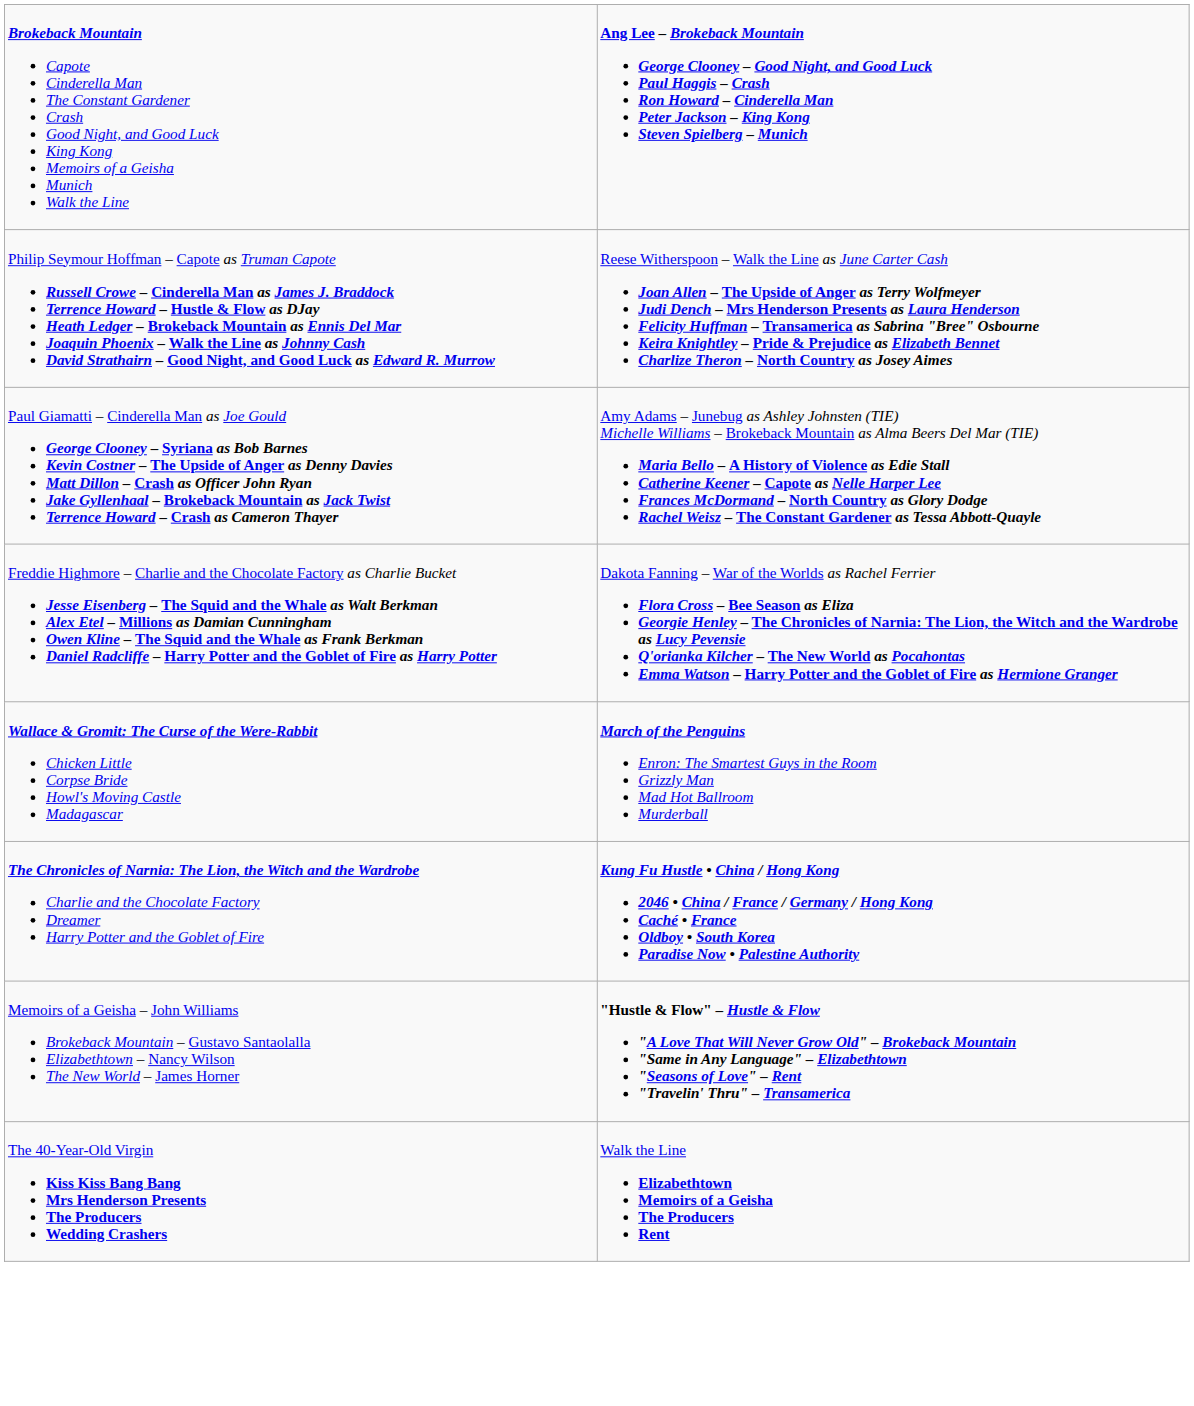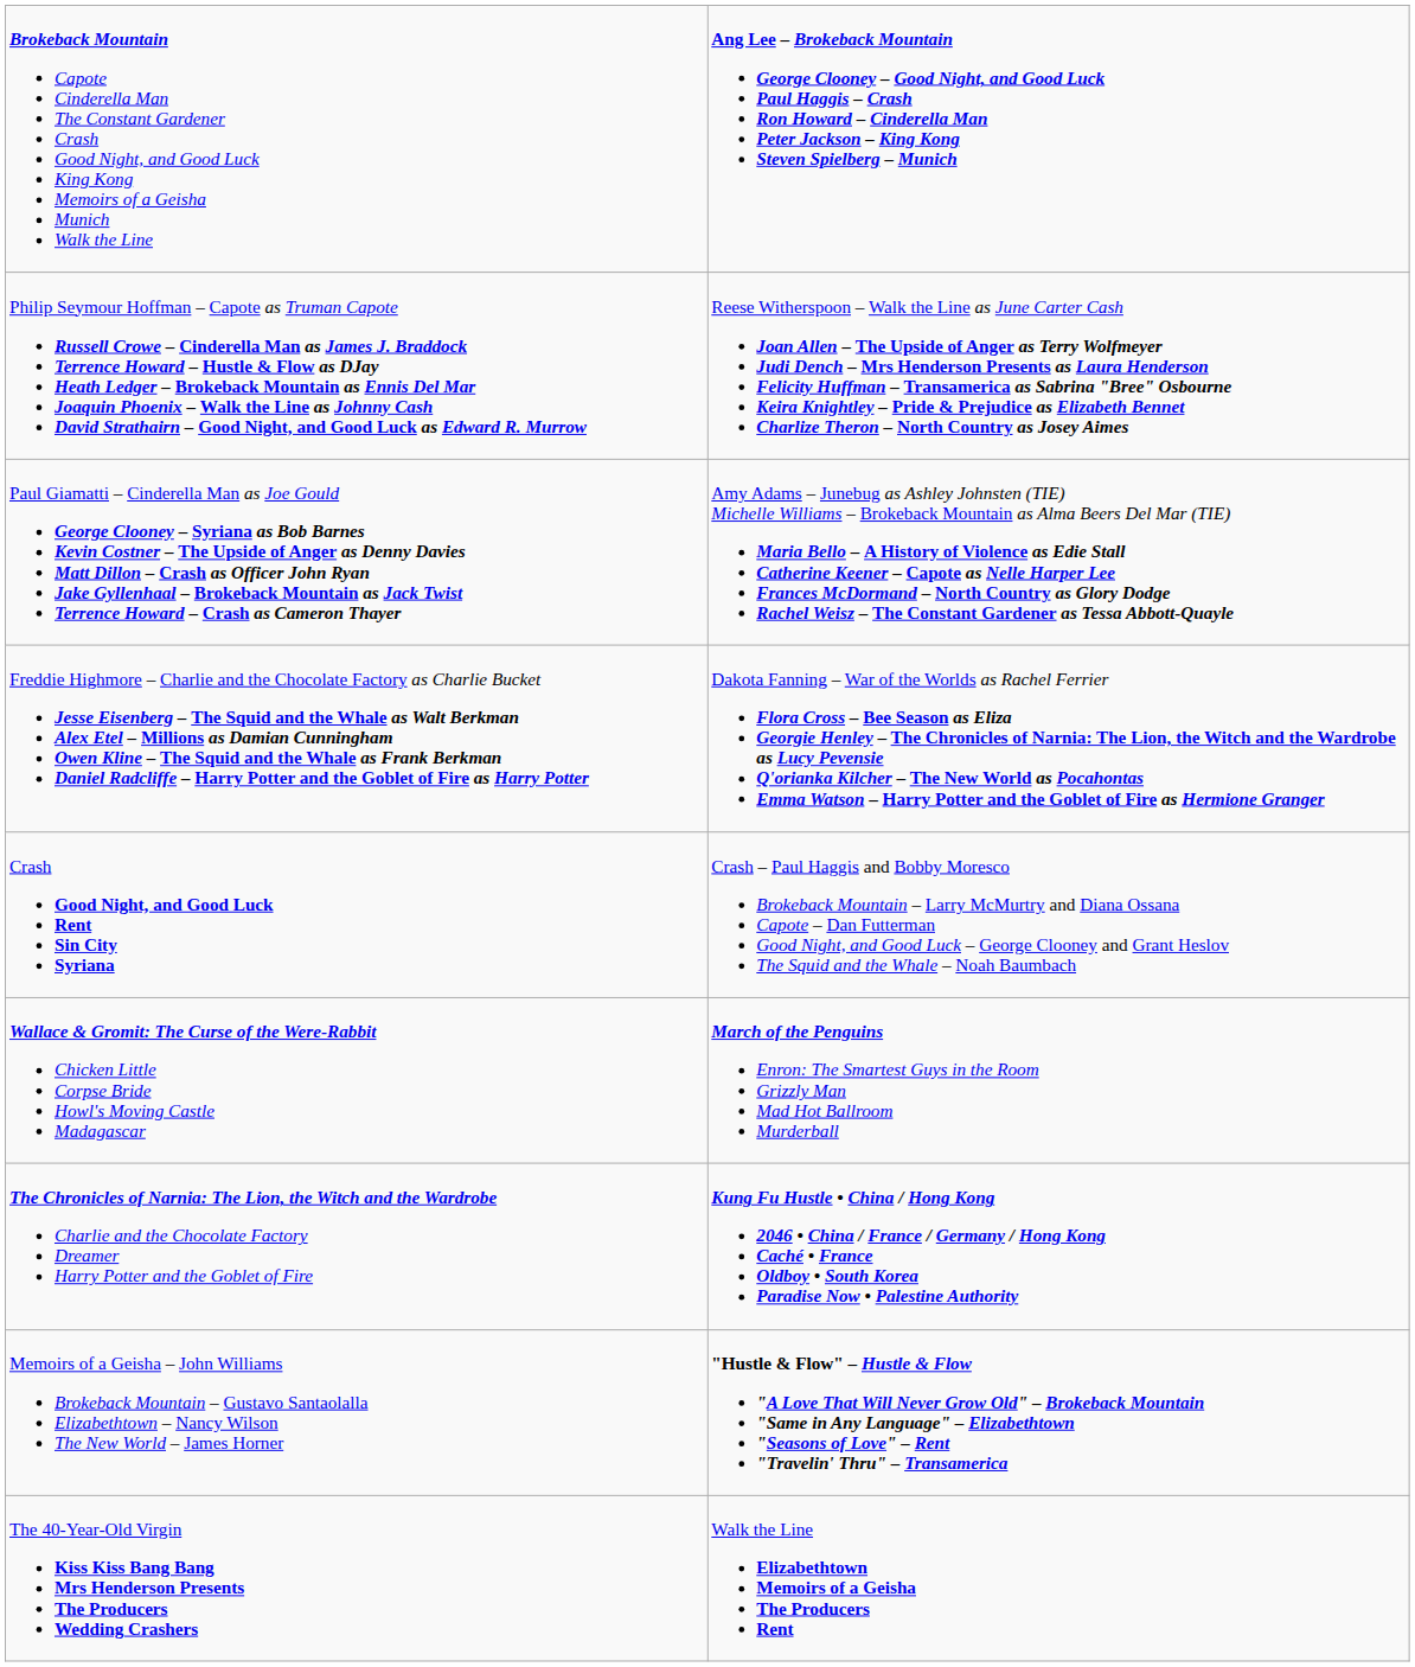 <table class=wikitable>
 <tr>
 <td valign="top" width="50%"><br><strong><em><a href='#'>Brokeback Mountain</a></em></strong><ul><li><em><a href='#'>Capote</a></em></li><li><em><a href='#'>Cinderella Man</a></em></li><li><em><a href='#'>The Constant Gardener</a></em></li><li><em><a href='#'>Crash</a></em></li><li><em><a href='#'>Good Night, and Good Luck</a></em></li><li><em><a href='#'>King Kong</a></em></li><li><em><a href='#'>Memoirs of a Geisha</a></em></li><li><em><a href='#'>Munich</a></em></li><li><em><a href='#'>Walk the Line</a></em></li></ul></td>
 <td valign="top" width="50%"><br><strong><a href='#'>Ang Lee</a> – <em><a href='#'>Brokeback Mountain</a><strong><em><ul><li><a href='#'>George Clooney</a> – </em><a href='#'>Good Night, and Good Luck</a><em></li><li><a href='#'>Paul Haggis</a> – </em><a href='#'>Crash</a><em></li><li><a href='#'>Ron Howard</a> – </em><a href='#'>Cinderella Man</a><em></li><li><a href='#'>Peter Jackson</a> – </em><a href='#'>King Kong</a><em></li><li><a href='#'>Steven Spielberg</a> – </em><a href='#'>Munich</a><em></li></ul></td>
 </tr>
 <tr>
 <td valign="top" width="50%"><br></strong><a href='#'>Philip Seymour Hoffman</a> – </em><a href='#'>Capote</a><em> as <a href='#'>Truman Capote</a><strong><ul><li><a href='#'>Russell Crowe</a> – </em><a href='#'>Cinderella Man</a><em> as <a href='#'>James J. Braddock</a></li><li><a href='#'>Terrence Howard</a> – </em><a href='#'>Hustle & Flow</a><em> as DJay</li><li><a href='#'>Heath Ledger</a> – </em><a href='#'>Brokeback Mountain</a><em> as <a href='#'>Ennis Del Mar</a></li><li><a href='#'>Joaquin Phoenix</a> – </em><a href='#'>Walk the Line</a><em> as <a href='#'>Johnny Cash</a></li><li><a href='#'>David Strathairn</a> – </em><a href='#'>Good Night, and Good Luck</a><em> as <a href='#'>Edward R. Murrow</a></li></ul></td>
 <td valign="top" width="50%"><br></strong><a href='#'>Reese Witherspoon</a> – </em><a href='#'>Walk the Line</a><em> as <a href='#'>June Carter Cash</a><strong><ul><li><a href='#'>Joan Allen</a> – </em><a href='#'>The Upside of Anger</a><em> as Terry Wolfmeyer</li><li><a href='#'>Judi Dench</a> – </em><a href='#'>Mrs Henderson Presents</a><em> as <a href='#'>Laura Henderson</a></li><li><a href='#'>Felicity Huffman</a> – </em><a href='#'>Transamerica</a><em> as Sabrina "Bree" Osbourne</li><li><a href='#'>Keira Knightley</a> – </em><a href='#'>Pride & Prejudice</a><em> as <a href='#'>Elizabeth Bennet</a></li><li><a href='#'>Charlize Theron</a> – </em><a href='#'>North Country</a><em> as Josey Aimes</li></ul></td>
 </tr>
 <tr>
 <td valign="top" width="50%"><br></strong><a href='#'>Paul Giamatti</a> – </em><a href='#'>Cinderella Man</a><em> as <a href='#'>Joe Gould</a><strong><ul><li><a href='#'>George Clooney</a> – </em><a href='#'>Syriana</a><em> as Bob Barnes</li><li><a href='#'>Kevin Costner</a> – </em><a href='#'>The Upside of Anger</a><em> as Denny Davies</li><li><a href='#'>Matt Dillon</a> – </em><a href='#'>Crash</a><em> as Officer John Ryan</li><li><a href='#'>Jake Gyllenhaal</a> – </em><a href='#'>Brokeback Mountain</a><em> as <a href='#'>Jack Twist</a></li><li><a href='#'>Terrence Howard</a> – </em><a href='#'>Crash</a><em> as Cameron Thayer</li></ul></td>
 <td valign="top" width="50%"><br></strong><a href='#'>Amy Adams</a> – </em><a href='#'>Junebug</a><em> as Ashley Johnsten (TIE) <br> <a href='#'>Michelle Williams</a> – </em><a href='#'>Brokeback Mountain</a><em> as Alma Beers Del Mar (TIE)<strong><ul><li><a href='#'>Maria Bello</a> – </em><a href='#'>A History of Violence</a><em> as Edie Stall</li><li><a href='#'>Catherine Keener</a> – </em><a href='#'>Capote</a><em> as <a href='#'>Nelle Harper Lee</a></li><li><a href='#'>Frances McDormand</a> – </em><a href='#'>North Country</a><em> as Glory Dodge</li><li><a href='#'>Rachel Weisz</a> – </em><a href='#'>The Constant Gardener</a><em> as Tessa Abbott-Quayle</li></ul></td>
 </tr>
 <tr>
 <td valign="top" width="50%"><br></strong><a href='#'>Freddie Highmore</a> – </em><a href='#'>Charlie and the Chocolate Factory</a><em> as Charlie Bucket<strong><ul><li><a href='#'>Jesse Eisenberg</a> – </em><a href='#'>The Squid and the Whale</a><em> as Walt Berkman</li><li><a href='#'>Alex Etel</a> – </em><a href='#'>Millions</a><em> as Damian Cunningham</li><li><a href='#'>Owen Kline</a> – </em><a href='#'>The Squid and the Whale</a><em> as Frank Berkman</li><li><a href='#'>Daniel Radcliffe</a> – </em><a href='#'>Harry Potter and the Goblet of Fire</a><em> as <a href='#'>Harry Potter</a></li></ul></td>
 <td valign="top" width="50%"><br></strong><a href='#'>Dakota Fanning</a></em> – <a href='#'>War of the Worlds</a><em> as Rachel Ferrier<strong><ul><li><a href='#'>Flora Cross</a></em> – <a href='#'>Bee Season</a><em> as Eliza</li><li><a href='#'>Georgie Henley</a></em> – <a href='#'>The Chronicles of Narnia: The Lion, the Witch and the Wardrobe</a><em> as <a href='#'>Lucy Pevensie</a></li><li><a href='#'>Q'orianka Kilcher</a></em> – <a href='#'>The New World</a><em> as <a href='#'>Pocahontas</a></li><li><a href='#'>Emma Watson</a></em> – <a href='#'>Harry Potter and the Goblet of Fire</a><em> as <a href='#'>Hermione Granger</a></li></ul></td>
 </tr>
 <tr>
+<td valign="top" width="50%"><br></em></strong><a href='#'>Crash</a><strong><em><ul><li></em><a href='#'>Good Night, and Good Luck</a><em></li><li></em><a href='#'>Rent</a><em></li><li></em><a href='#'>Sin City</a><em></li><li></em><a href='#'>Syriana</a><em></li></ul></td>
+<td valign="top" width="50%"><br></em></strong><a href='#'>Crash</a></em> – <a href='#'>Paul Haggis</a> and <a href='#'>Bobby Moresco</a></strong><ul><li><em><a href='#'>Brokeback Mountain</a></em> – <a href='#'>Larry McMurtry</a> and <a href='#'>Diana Ossana</a></li><li><em><a href='#'>Capote</a></em> – <a href='#'>Dan Futterman</a></li><li><em><a href='#'>Good Night, and Good Luck</a></em> – <a href='#'>George Clooney</a> and <a href='#'>Grant Heslov</a></li><li><em><a href='#'>The Squid and the Whale</a></em> – <a href='#'>Noah Baumbach</a></li></ul></td>
+</tr>
+<tr>
 <td valign="top" width="50%"><br><strong><em><a href='#'>Wallace & Gromit: The Curse of the Were-Rabbit</a></em></strong><ul><li><em><a href='#'>Chicken Little</a></em></li><li><em><a href='#'>Corpse Bride</a></em></li><li><em><a href='#'>Howl's Moving Castle</a></em></li><li><em><a href='#'>Madagascar</a></em></li></ul></td>
 <td valign="top" width="50%"><br><strong><em><a href='#'>March of the Penguins</a></em></strong><ul><li><em><a href='#'>Enron: The Smartest Guys in the Room</a></em></li><li><em><a href='#'>Grizzly Man</a></em></li><li><em><a href='#'>Mad Hot Ballroom</a></em></li><li><em><a href='#'>Murderball</a></em></li></ul></td>
 </tr>
 <tr>
 <td valign="top" width="50%"><br><strong><em><a href='#'>The Chronicles of Narnia: The Lion, the Witch and the Wardrobe</a></em></strong><ul><li><em><a href='#'>Charlie and the Chocolate Factory</a></em></li><li><em><a href='#'>Dreamer</a></em></li><li><em><a href='#'>Harry Potter and the Goblet of Fire</a></em></li></ul></td>
 <td valign="top" width="50%"><br><strong><em><a href='#'>Kung Fu Hustle</a><em> • <a href='#'>China</a> / <a href='#'>Hong Kong</a><strong><ul><li></em><a href='#'>2046</a><em> • <a href='#'>China</a> / <a href='#'>France</a> / <a href='#'>Germany</a> / <a href='#'>Hong Kong</a></li><li></em><a href='#'>Caché</a><em> • <a href='#'>France</a></li><li></em><a href='#'>Oldboy</a><em> • <a href='#'>South Korea</a></li><li></em><a href='#'>Paradise Now</a><em> • <a href='#'>Palestine Authority</a></li></ul></td>
 </tr>
 <tr>
 <td valign="top" width="50%"><br></em></strong><a href='#'>Memoirs of a Geisha</a></em> – <a href='#'>John Williams</a></strong><ul><li><em><a href='#'>Brokeback Mountain</a></em> – <a href='#'>Gustavo Santaolalla</a></li><li><em><a href='#'>Elizabethtown</a></em> – <a href='#'>Nancy Wilson</a></li><li><em><a href='#'>The New World</a></em> – <a href='#'>James Horner</a></li></ul></td>
 <td valign="top" width="50%"><br><strong>"Hustle & Flow" – <em><a href='#'>Hustle & Flow</a><strong><em><ul><li>"<a href='#'>A Love That Will Never Grow Old</a>" – </em><a href='#'>Brokeback Mountain</a><em></li><li>"Same in Any Language" – </em><a href='#'>Elizabethtown</a><em></li><li>"<a href='#'>Seasons of Love</a>" – </em><a href='#'>Rent</a><em></li><li>"Travelin' Thru" – </em><a href='#'>Transamerica</a><em></li></ul></td>
 </tr>
 <tr>
 <td valign="top" width="50%"><br></em></strong><a href='#'>The 40-Year-Old Virgin</a><strong><em><ul><li></em><a href='#'>Kiss Kiss Bang Bang</a><em></li><li></em><a href='#'>Mrs Henderson Presents</a><em></li><li></em><a href='#'>The Producers</a><em></li><li></em><a href='#'>Wedding Crashers</a><em></li></ul></td>
 <td valign="top" width="50%"><br></em></strong><a href='#'>Walk the Line</a><strong><em><ul><li></em><a href='#'>Elizabethtown</a><em></li><li></em><a href='#'>Memoirs of a Geisha</a><em></li><li></em><a href='#'>The Producers</a><em></li><li></em><a href='#'>Rent</a><em></li></ul></td>
 </tr>
 </table>
